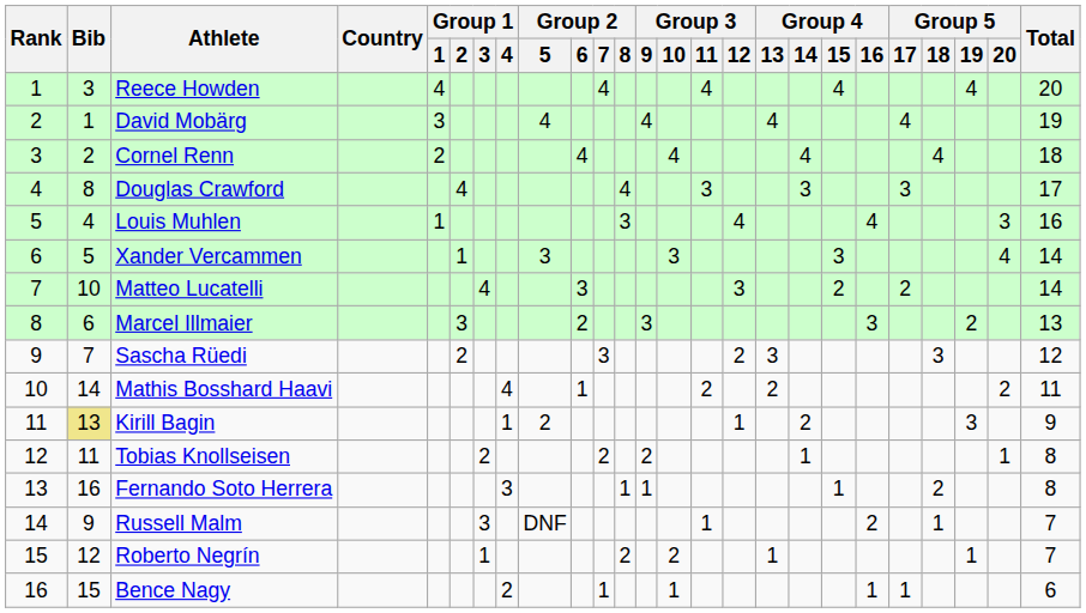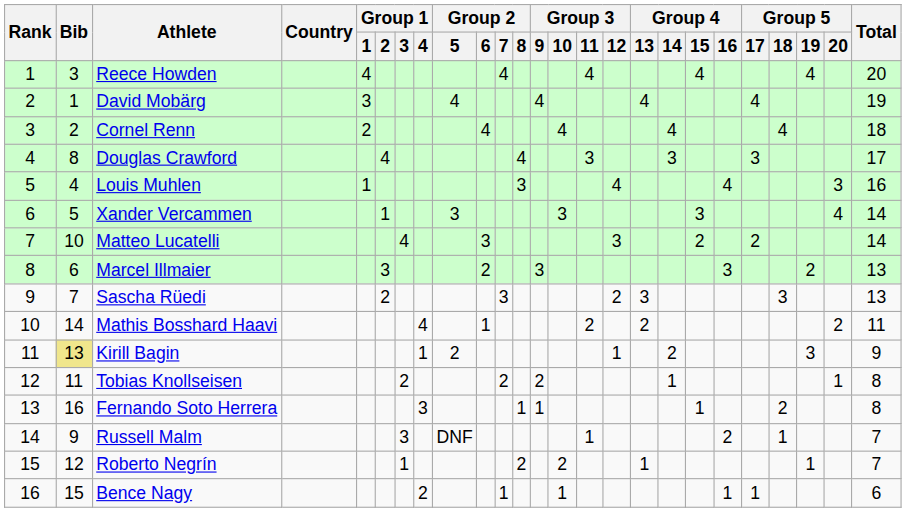 <table class="wikitable sortable" style="text-align:center;">
 <tr>
 <th rowspan=2>Rank</th>
 <th rowspan=2>Bib</th>
 <th rowspan=2>Athlete</th>
 <th rowspan=2>Country</th>
 <th colspan=4>Group 1</th>
 <th colspan=4>Group 2</th>
 <th colspan=4>Group 3</th>
 <th colspan=4>Group 4</th>
 <th colspan=4>Group 5</th>
 <th rowspan=2 class=unsortable>Total</th>
 </tr>
 <tr>
 <th class=unsortable>1</th>
 <th class=unsortable>2</th>
 <th class=unsortable>3</th>
 <th class=unsortable>4</th>
 <th class=unsortable>5</th>
 <th class=unsortable>6</th>
 <th class=unsortable>7</th>
 <th class=unsortable>8</th>
 <th class=unsortable>9</th>
 <th class=unsortable>10</th>
 <th class=unsortable>11</th>
 <th class=unsortable>12</th>
 <th class=unsortable>13</th>
 <th class=unsortable>14</th>
 <th class=unsortable>15</th>
 <th class=unsortable>16</th>
 <th class=unsortable>17</th>
 <th class=unsortable>18</th>
 <th class=unsortable>19</th>
 <th class=unsortable>20</th>
 </tr>
 <tr bgcolor=ccffcc>
 <td>1</td>
 <td>3</td>
 <td align=left><a href='#'>Reece Howden</a></td>
 <td align=left></td>
 <td>4</td>
 <td></td>
 <td></td>
 <td></td>
 <td></td>
 <td></td>
 <td>4</td>
 <td></td>
 <td></td>
 <td></td>
 <td>4</td>
 <td></td>
 <td></td>
 <td></td>
 <td>4</td>
 <td></td>
 <td></td>
 <td></td>
 <td>4</td>
 <td></td>
 <td>20</td>
 </tr>
 <tr bgcolor=ccffcc>
 <td>2</td>
 <td>1</td>
 <td align=left><a href='#'>David Mobärg</a></td>
 <td align=left></td>
 <td>3</td>
 <td></td>
 <td></td>
 <td></td>
 <td>4</td>
 <td></td>
 <td></td>
 <td></td>
 <td>4</td>
 <td></td>
 <td></td>
 <td></td>
 <td>4</td>
 <td></td>
 <td></td>
 <td></td>
 <td>4</td>
 <td></td>
 <td></td>
 <td></td>
 <td>19</td>
 </tr>
 <tr bgcolor=ccffcc>
 <td>3</td>
 <td>2</td>
 <td align=left><a href='#'>Cornel Renn</a></td>
 <td align=left></td>
 <td>2</td>
 <td></td>
 <td></td>
 <td></td>
 <td></td>
 <td>4</td>
 <td></td>
 <td></td>
 <td></td>
 <td>4</td>
 <td></td>
 <td></td>
 <td></td>
 <td>4</td>
 <td></td>
 <td></td>
 <td></td>
 <td>4</td>
 <td></td>
 <td></td>
 <td>18</td>
 </tr>
 <tr bgcolor=ccffcc>
 <td>4</td>
 <td>8</td>
 <td align=left><a href='#'>Douglas Crawford</a></td>
 <td align=left></td>
 <td></td>
 <td>4</td>
 <td></td>
 <td></td>
 <td></td>
 <td></td>
 <td></td>
 <td>4</td>
 <td></td>
 <td></td>
 <td>3</td>
 <td></td>
 <td></td>
 <td>3</td>
 <td></td>
 <td></td>
 <td>3</td>
 <td></td>
 <td></td>
 <td></td>
 <td>17</td>
 </tr>
 <tr bgcolor=ccffcc>
 <td>5</td>
 <td>4</td>
 <td align=left><a href='#'>Louis Muhlen</a></td>
 <td align=left></td>
 <td>1</td>
 <td></td>
 <td></td>
 <td></td>
 <td></td>
 <td></td>
 <td></td>
 <td>3</td>
 <td></td>
 <td></td>
 <td></td>
 <td>4</td>
 <td></td>
 <td></td>
 <td></td>
 <td>4</td>
 <td></td>
 <td></td>
 <td></td>
 <td>3</td>
 <td>16</td>
 </tr>
 <tr bgcolor=ccffcc>
 <td>6</td>
 <td>5</td>
 <td align=left><a href='#'>Xander Vercammen</a></td>
 <td align=left></td>
 <td></td>
 <td>1</td>
 <td></td>
 <td></td>
 <td>3</td>
 <td></td>
 <td></td>
 <td></td>
 <td></td>
 <td>3</td>
 <td></td>
 <td></td>
 <td></td>
 <td></td>
 <td>3</td>
 <td></td>
 <td></td>
 <td></td>
 <td></td>
 <td>4</td>
 <td>14</td>
 </tr>
 <tr bgcolor=ccffcc>
 <td>7</td>
 <td>10</td>
 <td align=left><a href='#'>Matteo Lucatelli</a></td>
 <td align=left></td>
 <td></td>
 <td></td>
 <td>4</td>
 <td></td>
 <td></td>
 <td>3</td>
 <td></td>
 <td></td>
 <td></td>
 <td></td>
 <td></td>
 <td>3</td>
 <td></td>
 <td></td>
 <td>2</td>
 <td></td>
 <td>2</td>
 <td></td>
 <td></td>
 <td></td>
 <td>14</td>
 </tr>
 <tr bgcolor=ccffcc>
 <td>8</td>
 <td>6</td>
 <td align=left><a href='#'>Marcel Illmaier</a></td>
 <td align=left></td>
 <td></td>
 <td>3</td>
 <td></td>
 <td></td>
 <td></td>
 <td>2</td>
 <td></td>
 <td></td>
 <td>3</td>
 <td></td>
 <td></td>
 <td></td>
 <td></td>
 <td></td>
 <td></td>
 <td>3</td>
 <td></td>
 <td></td>
 <td>2</td>
 <td></td>
 <td>13</td>
 </tr>
 <tr>
 <td>9</td>
 <td>7</td>
 <td align=left><a href='#'>Sascha Rüedi</a></td>
 <td align=left></td>
 <td></td>
 <td>2</td>
 <td></td>
 <td></td>
 <td></td>
 <td></td>
 <td>3</td>
 <td></td>
 <td></td>
 <td></td>
 <td></td>
 <td>2</td>
 <td>3</td>
 <td></td>
 <td></td>
 <td></td>
 <td></td>
 <td>3</td>
 <td></td>
 <td></td>
-<td>12</td>
+<td>13</td>
 </tr>
 <tr>
 <td>10</td>
 <td>14</td>
 <td align=left><a href='#'>Mathis Bosshard Haavi</a></td>
 <td align=left></td>
 <td></td>
 <td></td>
 <td></td>
 <td>4</td>
 <td></td>
 <td>1</td>
 <td></td>
 <td></td>
 <td></td>
 <td></td>
 <td>2</td>
 <td></td>
 <td>2</td>
 <td></td>
 <td></td>
 <td></td>
 <td></td>
 <td></td>
 <td></td>
 <td>2</td>
 <td>11</td>
 </tr>
 <tr>
 <td>11</td>
 <td style="background: khaki;">13</td>
 <td align=left><a href='#'>Kirill Bagin</a></td>
 <td align=left></td>
 <td></td>
 <td></td>
 <td></td>
 <td>1</td>
 <td>2</td>
 <td></td>
 <td></td>
 <td></td>
 <td></td>
 <td></td>
 <td></td>
 <td>1</td>
 <td></td>
 <td>2</td>
 <td></td>
 <td></td>
 <td></td>
 <td></td>
 <td>3</td>
 <td></td>
 <td>9</td>
 </tr>
 <tr>
 <td>12</td>
 <td>11</td>
 <td align=left><a href='#'>Tobias Knollseisen</a></td>
 <td align=left></td>
 <td></td>
 <td></td>
 <td>2</td>
 <td></td>
 <td></td>
 <td></td>
 <td>2</td>
 <td></td>
 <td>2</td>
 <td></td>
 <td></td>
 <td></td>
 <td></td>
 <td>1</td>
 <td></td>
 <td></td>
 <td></td>
 <td></td>
 <td></td>
 <td>1</td>
 <td>8</td>
 </tr>
 <tr>
 <td>13</td>
 <td>16</td>
 <td align=left><a href='#'>Fernando Soto Herrera</a></td>
 <td align=left></td>
 <td></td>
 <td></td>
 <td></td>
 <td>3</td>
 <td></td>
 <td></td>
 <td></td>
 <td>1</td>
 <td>1</td>
 <td></td>
 <td></td>
 <td></td>
 <td></td>
 <td></td>
 <td>1</td>
 <td></td>
 <td></td>
 <td>2</td>
 <td></td>
 <td></td>
 <td>8</td>
 </tr>
 <tr>
 <td>14</td>
 <td>9</td>
 <td align=left><a href='#'>Russell Malm</a></td>
 <td align=left></td>
 <td></td>
 <td></td>
 <td>3</td>
 <td></td>
 <td>DNF</td>
 <td></td>
 <td></td>
 <td></td>
 <td></td>
 <td></td>
 <td>1</td>
 <td></td>
 <td></td>
 <td></td>
 <td></td>
 <td>2</td>
 <td></td>
 <td>1</td>
 <td></td>
 <td></td>
 <td>7</td>
 </tr>
 <tr>
 <td>15</td>
 <td>12</td>
 <td align=left><a href='#'>Roberto Negrín</a></td>
 <td align=left></td>
 <td></td>
 <td></td>
 <td>1</td>
 <td></td>
 <td></td>
 <td></td>
 <td></td>
 <td>2</td>
 <td></td>
 <td>2</td>
 <td></td>
 <td></td>
 <td>1</td>
 <td></td>
 <td></td>
 <td></td>
 <td></td>
 <td></td>
 <td>1</td>
 <td></td>
 <td>7</td>
 </tr>
 <tr>
 <td>16</td>
 <td>15</td>
 <td align=left><a href='#'>Bence Nagy</a></td>
 <td align=left></td>
 <td></td>
 <td></td>
 <td></td>
 <td>2</td>
 <td></td>
 <td></td>
 <td>1</td>
 <td></td>
 <td></td>
 <td>1</td>
 <td></td>
 <td></td>
 <td></td>
 <td></td>
 <td></td>
 <td>1</td>
 <td>1</td>
 <td></td>
 <td></td>
 <td></td>
 <td>6</td>
 </tr>
 </table>
